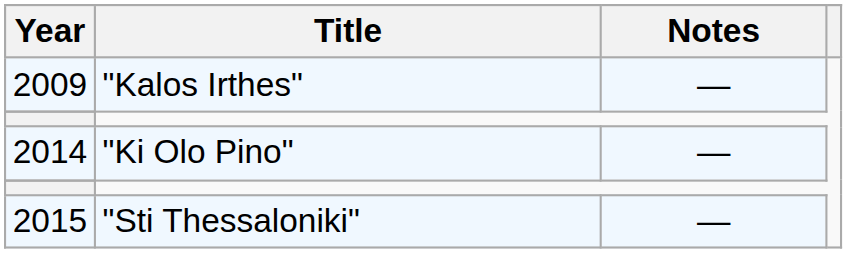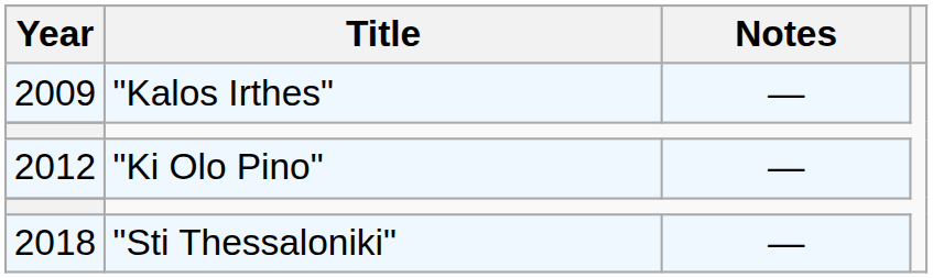 <table class="wikitable"|width=100%>
 <tr bgcolor="#CCCCCC">
 <th width="25" rowspan="2">Year</th>
 <th width="235" rowspan="2">Title</th>
 <th width="100" rowspan="2">Notes</th>
 </tr>
 <tr>
 <th></th>
 </tr>
 <tr bgcolor="#F0F8FF" align="center">
 <td align="left">2009</td>
 <td align="left">"Kalos Irthes"</td>
 <td align="center">—</td>
 </tr>
 <tr>
 </tr>
 <tr>
 <th></th>
 </tr>
 <tr bgcolor="#F0F8FF" align="center">
-<td align="left">2014</td>
+<td align="left">2012</td>
 <td align="left">"Ki Olo Pino"</td>
 <td align="center">—</td>
 </tr>
 <tr>
 </tr>
 <tr>
 </tr>
 <tr>
 <th></th>
 </tr>
 <tr bgcolor="#F0F8FF" align="center">
-<td align="left">2015</td>
+<td align="left">2018</td>
 <td align="left">"Sti Thessaloniki"</td>
 <td align="center">—</td>
 </tr>
 </table>
